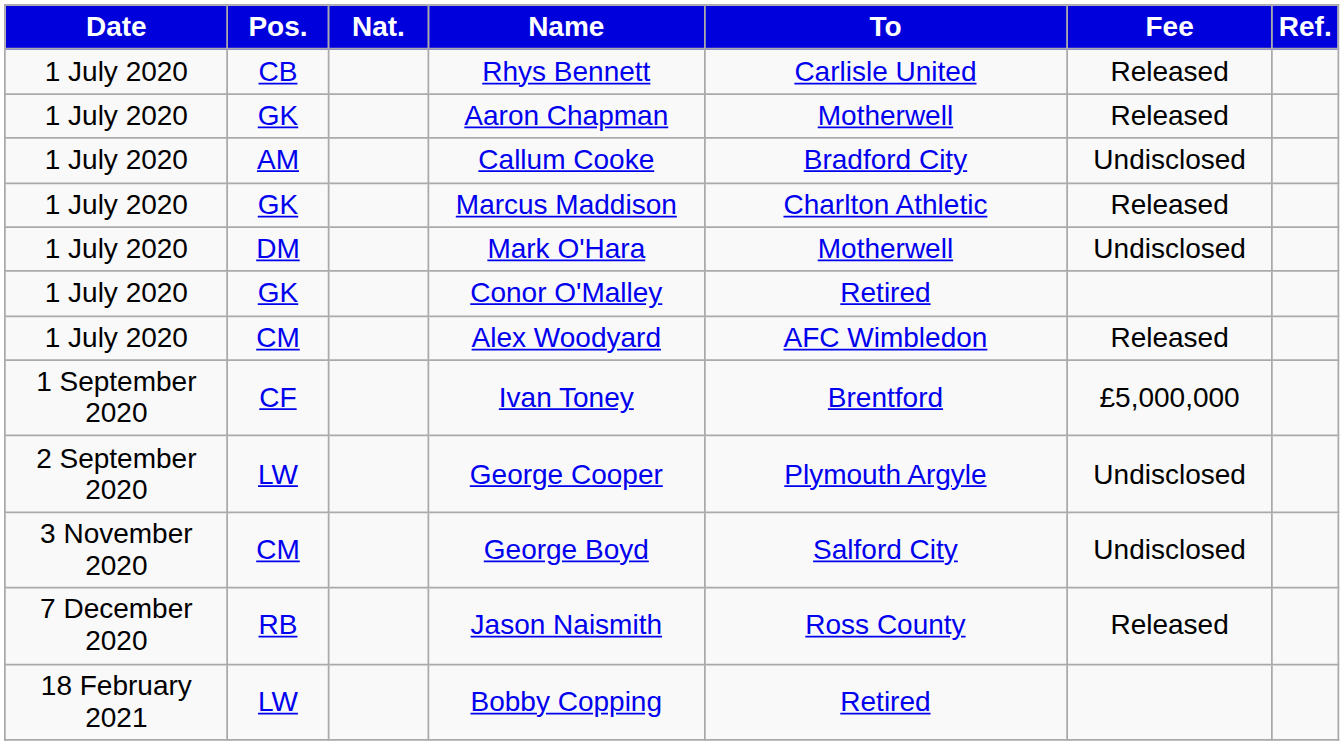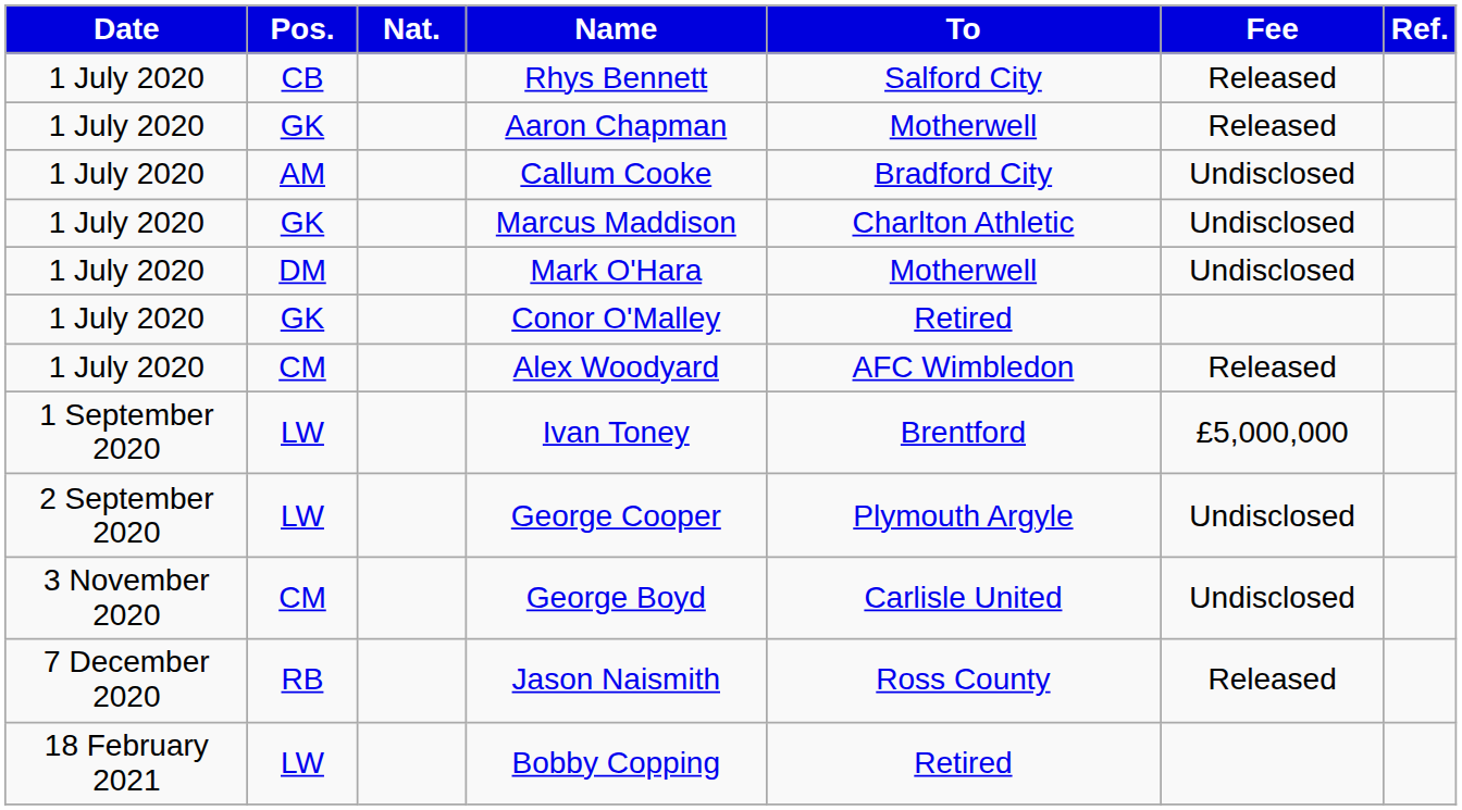 <table class="wikitable" style="text-align:center">
 <tr>
 <th style="background:#0000DD;color:#FFFFFF; width:120px;">Date</th>
 <th style="background:#0000DD;color:#FFFFFF; width:50px;">Pos.</th>
 <th style="background:#0000DD;color:#FFFFFF; width:50px;">Nat.</th>
 <th style="background:#0000DD;color:#FFFFFF; width:150px;">Name</th>
 <th style="background:#0000DD;color:#FFFFFF; width:200px;">To</th>
 <th style="background:#0000DD;color:#FFFFFF; width:110px;">Fee</th>
 <th style="background:#0000DD;color:#FFFFFF; width:25px;">Ref.</th>
 </tr>
 <tr>
 <td>1 July 2020</td>
 <td><a href='#'>CB</a></td>
 <td></td>
 <td><a href='#'>Rhys Bennett</a></td>
-<td> <a href='#'>Carlisle United</a></td>
+<td> <a href='#'>Salford City</a></td>
 <td>Released</td>
 <td></td>
 </tr>
 <tr>
 <td>1 July 2020</td>
 <td><a href='#'>GK</a></td>
 <td></td>
 <td><a href='#'>Aaron Chapman</a></td>
 <td> <a href='#'>Motherwell</a></td>
 <td>Released</td>
 <td></td>
 </tr>
 <tr>
 <td>1 July 2020</td>
 <td><a href='#'>AM</a></td>
 <td></td>
 <td><a href='#'>Callum Cooke</a></td>
 <td> <a href='#'>Bradford City</a></td>
 <td>Undisclosed</td>
 <td></td>
 </tr>
 <tr>
 <td>1 July 2020</td>
 <td><a href='#'>GK</a></td>
 <td></td>
 <td><a href='#'>Marcus Maddison</a></td>
 <td> <a href='#'>Charlton Athletic</a></td>
-<td>Released</td>
+<td>Undisclosed</td>
 <td></td>
 </tr>
 <tr>
 <td>1 July 2020</td>
 <td><a href='#'>DM</a></td>
 <td></td>
 <td><a href='#'>Mark O'Hara</a></td>
 <td> <a href='#'>Motherwell</a></td>
 <td>Undisclosed</td>
 <td></td>
 </tr>
 <tr>
 <td>1 July 2020</td>
 <td><a href='#'>GK</a></td>
 <td></td>
 <td><a href='#'>Conor O'Malley</a></td>
 <td><a href='#'>Retired</a></td>
 <td></td>
 <td></td>
 </tr>
 <tr>
 <td>1 July 2020</td>
 <td><a href='#'>CM</a></td>
 <td></td>
 <td><a href='#'>Alex Woodyard</a></td>
 <td> <a href='#'>AFC Wimbledon</a></td>
 <td>Released</td>
 <td></td>
 </tr>
 <tr>
 <td>1 September 2020</td>
-<td><a href='#'>CF</a></td>
+<td><a href='#'>LW</a></td>
 <td></td>
 <td><a href='#'>Ivan Toney</a></td>
 <td> <a href='#'>Brentford</a></td>
 <td>£5,000,000</td>
 <td></td>
 </tr>
 <tr>
 <td>2 September 2020</td>
 <td><a href='#'>LW</a></td>
 <td></td>
 <td><a href='#'>George Cooper</a></td>
 <td> <a href='#'>Plymouth Argyle</a></td>
 <td>Undisclosed</td>
 <td></td>
 </tr>
 <tr>
 <td>3 November 2020</td>
 <td><a href='#'>CM</a></td>
 <td></td>
 <td><a href='#'>George Boyd</a></td>
-<td> <a href='#'>Salford City</a></td>
+<td> <a href='#'>Carlisle United</a></td>
 <td>Undisclosed</td>
 <td></td>
 </tr>
 <tr>
 <td>7 December 2020</td>
 <td><a href='#'>RB</a></td>
 <td></td>
 <td><a href='#'>Jason Naismith</a></td>
 <td> <a href='#'>Ross County</a></td>
 <td>Released</td>
 <td></td>
 </tr>
 <tr>
 <td>18 February 2021</td>
 <td><a href='#'>LW</a></td>
 <td></td>
 <td><a href='#'>Bobby Copping</a></td>
 <td><a href='#'>Retired</a></td>
 <td></td>
 <td></td>
 </tr>
 </table>
